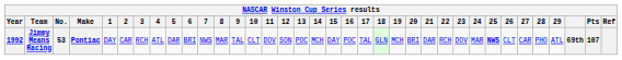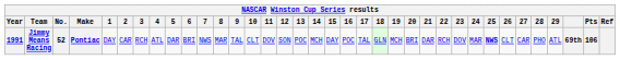 <table class="wikitable collapsible collapsed" style="text-align:center; font-size:75%">
 <tr>
 <th colspan=45><a href='#'>NASCAR</a> <a href='#'>Winston Cup Series</a> results</th>
 </tr>
 <tr>
 <th>Year</th>
 <th>Team</th>
 <th>No.</th>
 <th>Make</th>
 <th>1</th>
 <th>2</th>
 <th>3</th>
 <th>4</th>
 <th>5</th>
 <th>6</th>
 <th>7</th>
 <th>8</th>
 <th>9</th>
 <th>10</th>
 <th>11</th>
 <th>12</th>
 <th>13</th>
 <th>14</th>
 <th>15</th>
 <th>16</th>
 <th>17</th>
 <th>18</th>
 <th>19</th>
 <th>20</th>
 <th>21</th>
 <th>22</th>
 <th>23</th>
 <th>24</th>
 <th>25</th>
 <th>26</th>
 <th>27</th>
 <th>28</th>
 <th>29</th>
 <th></th>
 <th>Pts</th>
 <th>Ref</th>
 </tr>
 <tr>
-<th><a href='#'>1992</a></th>
+<th><a href='#'>1991</a></th>
 <th><a href='#'>Jimmy Means Racing</a></th>
-<th>53</th>
+<th>52</th>
 <th><a href='#'>Pontiac</a></th>
 <td><a href='#'>DAY</a></td>
 <td><a href='#'>CAR</a></td>
 <td><a href='#'>RCH</a></td>
 <td><a href='#'>ATL</a></td>
 <td><a href='#'>DAR</a></td>
 <td><a href='#'>BRI</a></td>
 <td><a href='#'>NWS</a></td>
 <td><a href='#'>MAR</a></td>
 <td><a href='#'>TAL</a></td>
 <td><a href='#'>CLT</a></td>
 <td><a href='#'>DOV</a></td>
 <td><a href='#'>SON</a></td>
 <td><a href='#'>POC</a></td>
 <td><a href='#'>MCH</a></td>
 <td><a href='#'>DAY</a></td>
 <td><a href='#'>POC</a></td>
 <td><a href='#'>TAL</a></td>
 <td style="background:#DFFFDF;"><a href='#'>GLN</a><br></td>
 <td><a href='#'>MCH</a></td>
 <td><a href='#'>BRI</a></td>
 <td><a href='#'>DAR</a></td>
 <td><a href='#'>RCH</a></td>
 <td><a href='#'>DOV</a></td>
 <td><a href='#'>MAR</a></td>
 <td><strong><a href='#'>NWS</a></strong></td>
 <td><a href='#'>CLT</a></td>
 <td><a href='#'>CAR</a></td>
 <td><a href='#'>PHO</a></td>
 <td><a href='#'>ATL</a></td>
 <th>69th</th>
-<th>107</th>
+<th>106</th>
 <th></th>
 </tr>
 </table>
